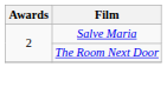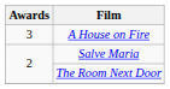 <table class="wikitable plainrowheaders" style="text-align:center;">
 <tr>
 <th scope="col" style="width:55px;">Awards</th>
 <th scope="col" style="text-align:center;">Film</th>
+</tr>
+<tr>
+<td style="text-align:center">3</td>
+<td><em><a href='#'>A House on Fire</a></em></td>
 </tr>
 <tr>
 <td style="text-align:center" rowspan="2">2</td>
 <td><em><a href='#'>Salve Maria</a></em></td>
 </tr>
 <tr>
 <td><em><a href='#'>The Room Next Door</a></em></td>
 </tr>
 <tr>
 </tr>
 </table>
